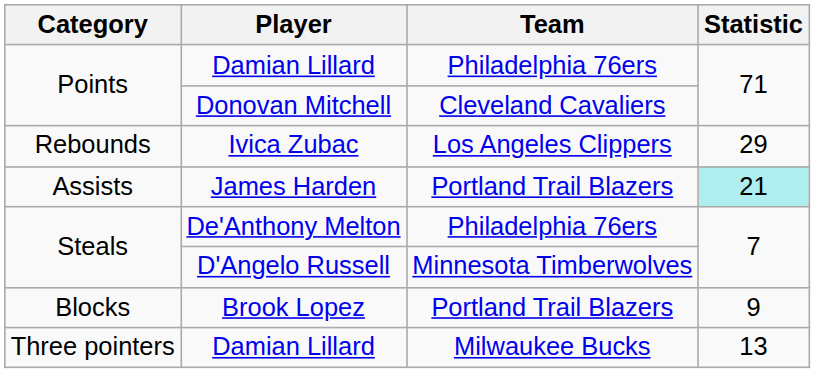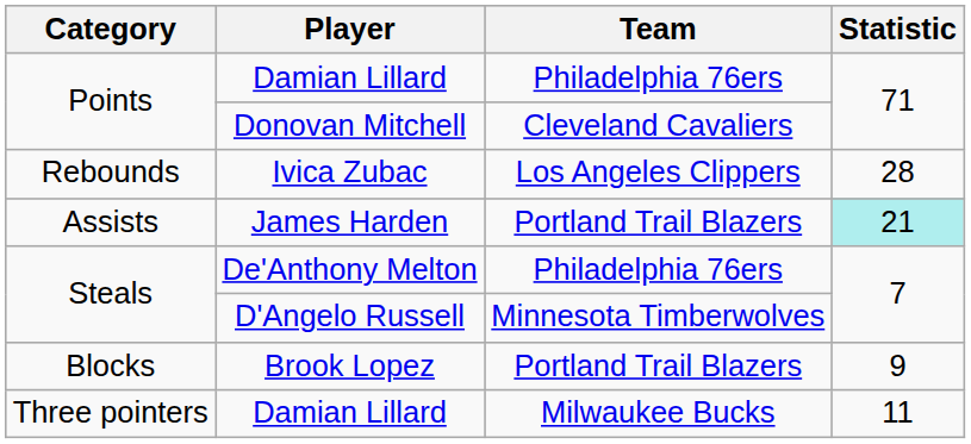 <table class="wikitable" style="text-align:center;">
 <tr>
 <th>Category</th>
 <th>Player</th>
 <th>Team</th>
 <th>Statistic</th>
 </tr>
 <tr>
 <td rowspan=2>Points</td>
 <td><a href='#'>Damian Lillard</a></td>
 <td><a href='#'>Philadelphia 76ers</a></td>
 <td rowspan=2>71</td>
 </tr>
 <tr>
 <td><a href='#'>Donovan Mitchell</a></td>
 <td><a href='#'>Cleveland Cavaliers</a></td>
 </tr>
 <tr>
 <td>Rebounds</td>
 <td><a href='#'>Ivica Zubac</a></td>
 <td><a href='#'>Los Angeles Clippers</a></td>
-<td>29</td>
+<td>28</td>
 </tr>
 <tr>
 <td>Assists</td>
 <td><a href='#'>James Harden</a></td>
 <td><a href='#'>Portland Trail Blazers</a></td>
 <td style="background: paleturquoise;">21</td>
 </tr>
 <tr>
 <td rowspan=2>Steals</td>
 <td><a href='#'>De'Anthony Melton</a></td>
 <td><a href='#'>Philadelphia 76ers</a></td>
 <td rowspan="2">7</td>
 </tr>
 <tr>
 <td><a href='#'>D'Angelo Russell</a></td>
 <td><a href='#'>Minnesota Timberwolves</a></td>
 </tr>
 <tr>
 <td>Blocks</td>
 <td><a href='#'>Brook Lopez</a></td>
 <td><a href='#'>Portland Trail Blazers</a></td>
 <td>9</td>
 </tr>
 <tr>
 <td>Three pointers</td>
 <td><a href='#'>Damian Lillard</a></td>
 <td><a href='#'>Milwaukee Bucks</a></td>
-<td>13</td>
+<td>11</td>
 </tr>
 </table>
